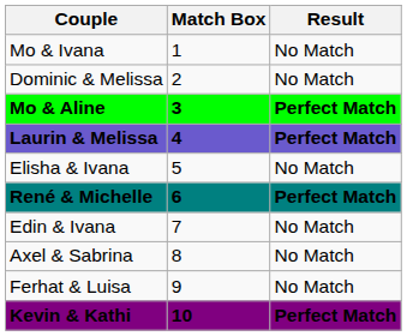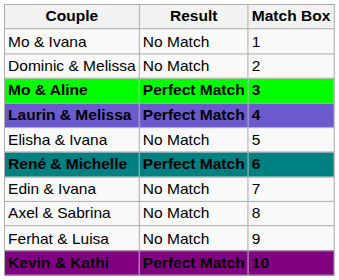 <table class="wikitable">
 <tr valign="bottom">
 <th>Couple</th>
+<th>Result</th>
 <th>Match Box</th>
-<th>Result</th>
 </tr>
 <tr valign="top">
 <td>Mo & Ivana</td>
+<td>No Match</td>
 <td>1</td>
-<td>No Match</td>
 </tr>
 <tr>
 <td>Dominic & Melissa</td>
+<td>No Match</td>
 <td>2</td>
-<td>No Match</td>
 </tr>
 <tr>
 <td style="background:lime"><strong>Mo & Aline</strong></td>
+<td style="background:lime"><strong>Perfect Match</strong></td>
 <td style="background:lime"><strong>3</strong></td>
-<td style="background:lime"><strong>Perfect Match</strong></td>
 </tr>
 <tr>
 <td style="background:slateblue"><strong>Laurin & Melissa</strong></td>
+<td style="background:slateblue"><strong>Perfect Match</strong></td>
 <td style="background:slateblue"><strong>4</strong></td>
-<td style="background:slateblue"><strong>Perfect Match</strong></td>
 </tr>
 <tr>
 <td>Elisha & Ivana</td>
+<td>No Match</td>
 <td>5</td>
-<td>No Match</td>
 </tr>
 <tr>
 <td style="background:teal"><strong>René & Michelle</strong></td>
+<td style="background:teal"><strong>Perfect Match</strong></td>
 <td style="background:teal"><strong>6</strong></td>
-<td style="background:teal"><strong>Perfect Match</strong></td>
 </tr>
 <tr>
 <td>Edin & Ivana</td>
+<td>No Match</td>
 <td>7</td>
-<td>No Match</td>
 </tr>
 <tr>
 <td>Axel & Sabrina</td>
+<td>No Match</td>
 <td>8</td>
-<td>No Match</td>
 </tr>
 <tr>
 <td>Ferhat & Luisa</td>
+<td>No Match</td>
 <td>9</td>
-<td>No Match</td>
 </tr>
 <tr>
 <td style="background:purple"><strong>Kevin & Kathi</strong></td>
+<td style="background:purple"><strong>Perfect Match</strong></td>
 <td style="background:purple"><strong>10</strong></td>
-<td style="background:purple"><strong>Perfect Match</strong></td>
 </tr>
 </table>
